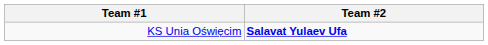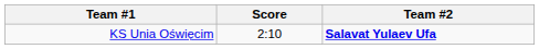 <table class="wikitable" style="text-align: center;">
 <tr>
 <th width=22%>Team #1</th>
+<th width=11%>Score</th>
 <th width=22%>Team #2</th>
 </tr>
 <tr>
 <td style="text-align: right;"><a href='#'>KS Unia Oświęcim</a> </td>
+<td>2:10</td>
 <td style="text-align: left;"> <strong><a href='#'>Salavat Yulaev Ufa</a></strong></td>
 </tr>
 </table>
